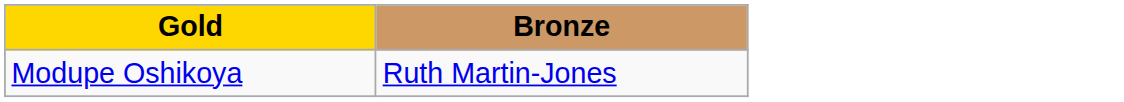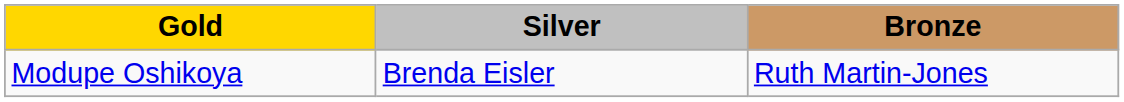 <table class="wikitable" style="text-align:left">
 <tr align="center">
 <td width=200 bgcolor=gold><strong>Gold</strong></td>
+<td width=200 bgcolor=silver><strong>Silver</strong></td>
 <td width=200 bgcolor=CC9966><strong>Bronze</strong></td>
 </tr>
 <tr>
 <td><a href='#'>Modupe Oshikoya</a><br><em></em></td>
+<td><a href='#'>Brenda Eisler</a><br><em></em></td>
 <td><a href='#'>Ruth Martin-Jones</a><br><em></em></td>
 </tr>
 </table>
